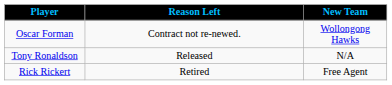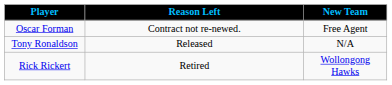 <table class="wikitable sortable sortable">
 <tr>
 <th style="background:#000000; color:#00bfff" width=150>Player</th>
 <th style="background:#000000; color:#00bfff" width=500>Reason Left</th>
 <th style="background:#000000; color:#00bfff" width=150>New Team</th>
 </tr>
 <tr style="text-align: center">
 <td><a href='#'>Oscar Forman</a></td>
 <td>Contract not re-newed.</td>
-<td><a href='#'>Wollongong Hawks</a></td>
+<td>Free Agent</td>
 </tr>
 <tr style="text-align: center;">
 <td><a href='#'>Tony Ronaldson</a></td>
 <td>Released</td>
 <td>N/A</td>
 </tr>
 <tr style="text-align:center;">
 <td><a href='#'>Rick Rickert</a></td>
 <td>Retired</td>
-<td>Free Agent</td>
+<td><a href='#'>Wollongong Hawks</a></td>
 </tr>
 </table>
